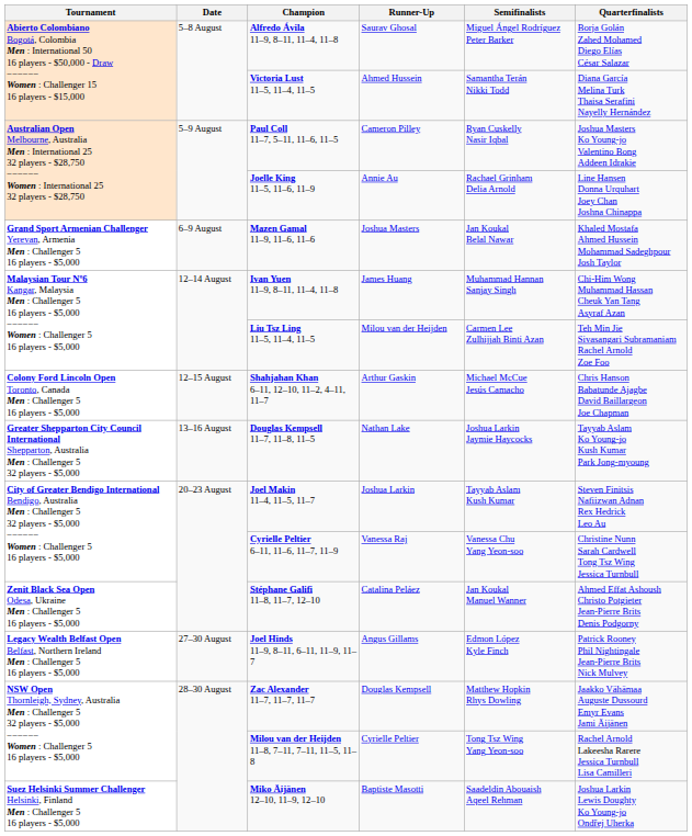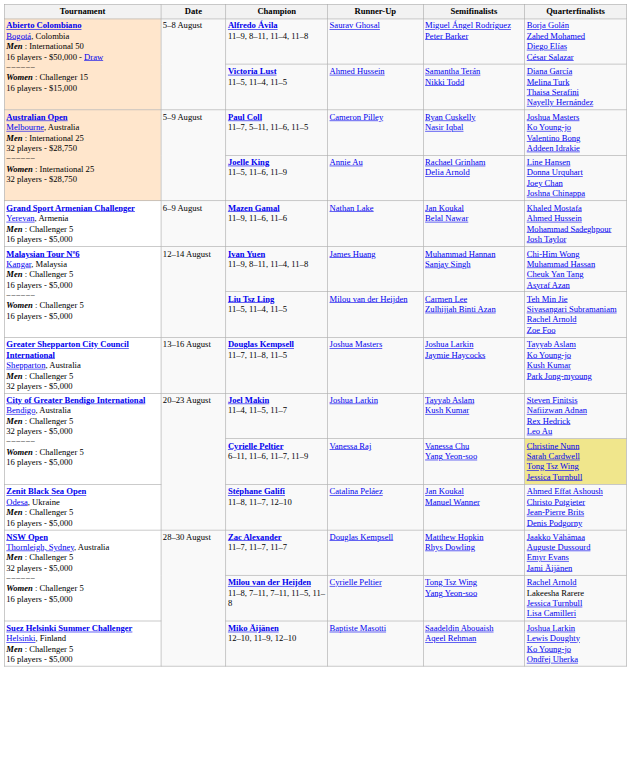 <table class="wikitable" style="font-size:88%">
 <tr>
 <th width=250>Tournament</th>
 <th width=100>Date</th>
 <th width=160>Champion</th>
 <th width=150>Runner-Up</th>
 <th width=160>Semifinalists</th>
 <th width=160>Quarterfinalists</th>
 </tr>
 <tr valign=top>
 <td rowspan=2 style="background:#ffe6cc;"><strong><a href='#'>Abierto Colombiano</a> </strong><br> <a href='#'>Bogotá</a>, Colombia<br><strong> <em>Men</em> </strong>: International 50<br>16 players - $50,000 - <a href='#'>Draw</a><br>−−−−−−<br><strong> <em>Women</em> </strong>: Challenger 15<br>16 players - $15,000</td>
 <td rowspan=2>5–8 August</td>
 <td> <strong><a href='#'>Alfredo Ávila</a></strong><br>11–9, 8–11, 11–4, 11–8</td>
 <td> <a href='#'>Saurav Ghosal</a></td>
 <td> <a href='#'>Miguel Ángel Rodríguez</a><br> <a href='#'>Peter Barker</a></td>
 <td> <a href='#'>Borja Golán</a><br> <a href='#'>Zahed Mohamed</a><br> <a href='#'>Diego Elías</a><br> <a href='#'>César Salazar</a></td>
 </tr>
 <tr valign=top>
 <td> <strong><a href='#'>Victoria Lust</a></strong><br>11–5, 11–4, 11–5</td>
 <td> <a href='#'>Ahmed Hussein</a></td>
 <td> <a href='#'>Samantha Terán</a><br> <a href='#'>Nikki Todd</a></td>
 <td> <a href='#'>Diana García</a><br> <a href='#'>Melina Turk</a><br> <a href='#'>Thaisa Serafini</a><br> <a href='#'>Nayelly Hernández</a></td>
 </tr>
 <tr valign=top>
 <td rowspan=2 style="background:#ffe6cc;"><strong><a href='#'>Australian Open</a></strong><br> <a href='#'>Melbourne</a>, Australia<br><strong> <em>Men</em> </strong>: International 25<br>32 players - $28,750<br>−−−−−−<br><strong> <em>Women</em> </strong>: International 25<br>32 players - $28,750</td>
 <td rowspan=2>5–9 August</td>
 <td> <strong><a href='#'>Paul Coll</a></strong><br>11–7, 5–11, 11–6, 11–5</td>
 <td> <a href='#'>Cameron Pilley</a></td>
 <td> <a href='#'>Ryan Cuskelly</a><br> <a href='#'>Nasir Iqbal</a></td>
 <td> <a href='#'>Joshua Masters</a><br> <a href='#'>Ko Young-jo</a><br> <a href='#'>Valentino Bong</a><br> <a href='#'>Addeen Idrakie</a></td>
 </tr>
 <tr valign=top>
 <td> <strong><a href='#'>Joelle King</a></strong><br>11–5, 11–6, 11–9</td>
 <td> <a href='#'>Annie Au</a></td>
 <td> <a href='#'>Rachael Grinham</a><br> <a href='#'>Delia Arnold</a></td>
 <td> <a href='#'>Line Hansen</a><br> <a href='#'>Donna Urquhart</a><br> <a href='#'>Joey Chan</a><br> <a href='#'>Joshna Chinappa</a></td>
 </tr>
 <tr valign=top>
 <td style="background:#fff;"><strong><a href='#'>Grand Sport Armenian Challenger</a></strong><br> <a href='#'>Yerevan</a>, Armenia<br><strong> <em>Men</em> </strong>: Challenger 5<br>16 players - $5,000</td>
 <td>6–9 August</td>
 <td> <strong><a href='#'>Mazen Gamal</a></strong><br>11–9, 11–6, 11–6</td>
-<td> <a href='#'>Joshua Masters</a></td>
+<td> <a href='#'>Nathan Lake</a></td>
 <td> <a href='#'>Jan Koukal</a><br> <a href='#'>Belal Nawar</a></td>
 <td> <a href='#'>Khaled Mostafa</a><br> <a href='#'>Ahmed Hussein</a><br> <a href='#'>Mohammad Sadeghpour</a><br> <a href='#'>Josh Taylor</a></td>
 </tr>
 <tr valign=top>
 <td rowspan=2 style="background:#fff;"><strong><a href='#'>Malaysian Tour Nº6</a> </strong><br> <a href='#'>Kangar</a>, Malaysia<br><strong> <em>Men</em> </strong>: Challenger 5<br>16 players - $5,000<br>−−−−−−<br><strong> <em>Women</em> </strong>: Challenger 5<br>16 players - $5,000</td>
 <td rowspan=2>12–14 August</td>
 <td> <strong><a href='#'>Ivan Yuen</a></strong><br>11–9, 8–11, 11–4, 11–8</td>
 <td> <a href='#'>James Huang</a></td>
 <td> <a href='#'>Muhammad Hannan</a><br> <a href='#'>Sanjay Singh</a></td>
 <td> <a href='#'>Chi-Him Wong</a><br> <a href='#'>Muhammad Hassan</a><br> <a href='#'>Cheuk Yan Tang</a><br> <a href='#'>Asyraf Azan</a></td>
 </tr>
 <tr valign=top>
 <td> <strong><a href='#'>Liu Tsz Ling</a></strong><br>11–5, 11–4, 11–5</td>
 <td> <a href='#'>Milou van der Heijden</a></td>
 <td> <a href='#'>Carmen Lee</a><br> <a href='#'>Zulhijjah Binti Azan</a></td>
 <td> <a href='#'>Teh Min Jie</a><br> <a href='#'>Sivasangari Subramaniam</a><br> <a href='#'>Rachel Arnold</a><br> <a href='#'>Zoe Foo</a></td>
 </tr>
 <tr valign=top>
-<td style="background:#fff;"><strong><a href='#'>Colony Ford Lincoln  Open</a></strong><br> <a href='#'>Toronto</a>, Canada<br><strong> <em>Men</em> </strong>: Challenger 5<br>16 players - $5,000</td>
-<td>12–15 August</td>
-<td> <strong><a href='#'>Shahjahan Khan</a></strong><br>6–11, 12–10, 11–2, 4–11, 11–7</td>
-<td> <a href='#'>Arthur Gaskin</a></td>
-<td> <a href='#'>Michael McCue</a><br> <a href='#'>Jesús Camacho</a></td>
-<td> <a href='#'>Chris Hanson</a><br> <a href='#'>Babatunde Ajagbe</a><br> <a href='#'>David Baillargeon</a><br> <a href='#'>Joe Chapman</a></td>
-</tr>
-<tr valign=top>
 <td style="background:#fff;"><strong><a href='#'>Greater Shepparton City Council International</a></strong><br> <a href='#'>Shepparton</a>, Australia<br><strong> <em>Men</em> </strong>: Challenger 5<br>32 players - $5,000</td>
 <td>13–16 August</td>
 <td> <strong><a href='#'>Douglas Kempsell</a></strong><br>11–7, 11–8, 11–5</td>
-<td> <a href='#'>Nathan Lake</a></td>
+<td> <a href='#'>Joshua Masters</a></td>
 <td> <a href='#'>Joshua Larkin</a><br> <a href='#'>Jaymie Haycocks</a></td>
 <td> <a href='#'>Tayyab Aslam</a><br> <a href='#'>Ko Young-jo</a><br> <a href='#'>Kush Kumar</a><br> <a href='#'>Park Jong-myoung</a></td>
 </tr>
 <tr valign=top>
 <td rowspan=2 style="background:#fff;"><strong><a href='#'>City of Greater Bendigo International</a></strong><br> <a href='#'>Bendigo</a>, Australia<br><strong> <em>Men</em> </strong>: Challenger 5<br>32 players - $5,000<br>−−−−−−<br><strong> <em>Women</em> </strong>: Challenger 5<br>16 players - $5,000</td>
 <td rowspan=3>20–23 August</td>
 <td> <strong><a href='#'>Joel Makin</a></strong><br>11–4, 11–5, 11–7</td>
 <td> <a href='#'>Joshua Larkin</a></td>
 <td> <a href='#'>Tayyab Aslam</a><br> <a href='#'>Kush Kumar</a></td>
 <td> <a href='#'>Steven Finitsis</a><br> <a href='#'>Nafiizwan Adnan</a><br> <a href='#'>Rex Hedrick</a><br> <a href='#'>Leo Au</a></td>
 </tr>
 <tr valign=top>
 <td> <strong><a href='#'>Cyrielle Peltier</a></strong><br>6–11, 11–6, 11–7, 11–9</td>
 <td> <a href='#'>Vanessa Raj</a></td>
 <td> <a href='#'>Vanessa Chu</a><br> <a href='#'>Yang Yeon-soo</a></td>
-<td> <a href='#'>Christine Nunn</a><br> <a href='#'>Sarah Cardwell</a><br> <a href='#'>Tong Tsz Wing</a><br> <a href='#'>Jessica Turnbull</a></td>
+<td style="background: khaki;"> <a href='#'>Christine Nunn</a><br> <a href='#'>Sarah Cardwell</a><br> <a href='#'>Tong Tsz Wing</a><br> <a href='#'>Jessica Turnbull</a></td>
 </tr>
 <tr valign=top>
 <td style="background:#fff;"><strong><a href='#'>Zenit Black Sea Open</a></strong><br> <a href='#'>Odesa</a>, Ukraine<br><strong> <em>Men</em> </strong>: Challenger 5<br>16 players - $5,000</td>
 <td> <strong><a href='#'>Stéphane Galifi</a></strong><br>11–8, 11–7, 12–10</td>
 <td> <a href='#'>Catalina Peláez</a></td>
 <td> <a href='#'>Jan Koukal</a><br> <a href='#'>Manuel Wanner</a></td>
 <td> <a href='#'>Ahmed Effat Ashoush</a><br> <a href='#'>Christo Potgieter</a><br> <a href='#'>Jean-Pierre Brits</a><br> <a href='#'>Denis Podgorny</a></td>
-</tr>
-<tr valign=top>
-<td style="background:#fff;"><strong><a href='#'>Legacy Wealth Belfast Open</a></strong><br> <a href='#'>Belfast</a>, Northern Ireland<br><strong> <em>Men</em> </strong>: Challenger 5<br>16 players - $5,000</td>
-<td>27–30 August</td>
-<td> <strong><a href='#'>Joel Hinds</a></strong><br>11–9, 8–11, 6–11, 11–9, 11–7</td>
-<td> <a href='#'>Angus Gillams</a></td>
-<td> <a href='#'>Edmon López</a><br> <a href='#'>Kyle Finch</a></td>
-<td> <a href='#'>Patrick Rooney</a><br> <a href='#'>Phil Nightingale</a><br> <a href='#'>Jean-Pierre Brits</a><br> <a href='#'>Nick Mulvey</a></td>
 </tr>
 <tr valign=top>
 <td rowspan=2 style="background:#fff;"><strong><a href='#'>NSW Open</a></strong><br> <a href='#'>Thornleigh, Sydney</a>, Australia<br><strong> <em>Men</em> </strong>: Challenger 5<br>32 players - $5,000<br>−−−−−−<br><strong> <em>Women</em> </strong>: Challenger 5<br>16 players - $5,000</td>
 <td rowspan=3>28–30 August</td>
 <td> <strong><a href='#'>Zac Alexander</a></strong><br>11–7, 11–7, 11–7</td>
 <td> <a href='#'>Douglas Kempsell</a></td>
 <td> <a href='#'>Matthew Hopkin</a><br> <a href='#'>Rhys Dowling</a></td>
 <td> <a href='#'>Jaakko Vähämaa</a><br> <a href='#'>Auguste Dussourd</a><br> <a href='#'>Emyr Evans</a><br> <a href='#'>Jami Äijänen</a></td>
 </tr>
 <tr valign=top>
 <td> <strong><a href='#'>Milou van der Heijden</a></strong><br>11–8, 7–11, 7–11, 11–5, 11–8</td>
 <td> <a href='#'>Cyrielle Peltier</a></td>
 <td> <a href='#'>Tong Tsz Wing</a><br> <a href='#'>Yang Yeon-soo</a></td>
 <td> <a href='#'>Rachel Arnold</a><br> Lakeesha Rarere<br> <a href='#'>Jessica Turnbull</a><br> <a href='#'>Lisa Camilleri</a></td>
 </tr>
 <tr valign=top>
 <td style="background:#fff;"><strong><a href='#'>Suez Helsinki Summer Challenger</a></strong><br> <a href='#'>Helsinki</a>, Finland<br><strong> <em>Men</em> </strong>: Challenger 5<br>16 players - $5,000</td>
 <td> <strong><a href='#'>Miko Äijänen</a></strong><br>12–10, 11–9, 12–10</td>
 <td> <a href='#'>Baptiste Masotti</a></td>
 <td> <a href='#'>Saadeldin Abouaish</a><br> <a href='#'>Aqeel Rehman</a></td>
 <td> <a href='#'>Joshua Larkin</a><br> <a href='#'>Lewis Doughty</a><br> <a href='#'>Ko Young-jo</a><br> <a href='#'>Ondřej Uherka</a></td>
 </tr>
 </table>
